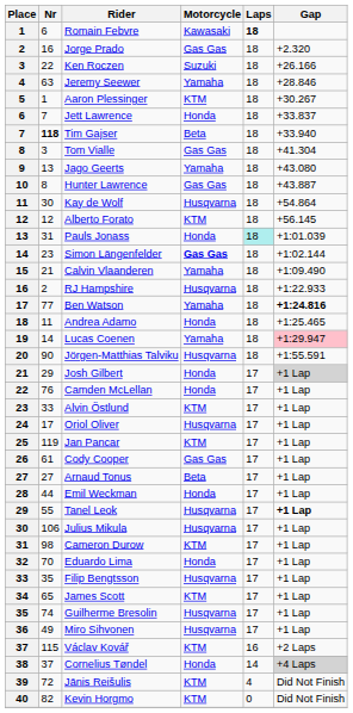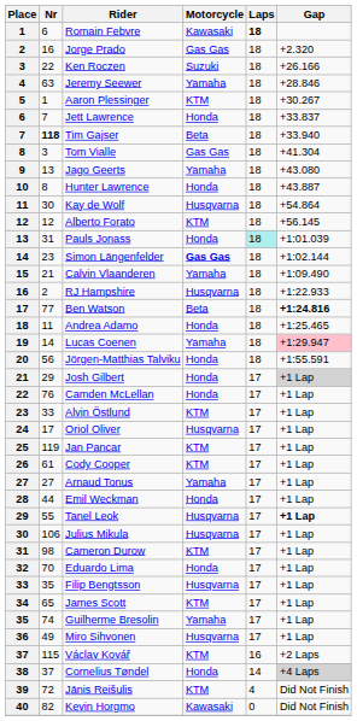 <table class="wikitable" style="font-size: 85%">
 <tr>
 <th>Place</th>
 <th>Nr</th>
 <th>Rider</th>
 <th>Motorcycle</th>
 <th>Laps</th>
 <th>Gap</th>
 </tr>
 <tr>
 <th>1</th>
 <td>6</td>
 <td> <a href='#'>Romain Febvre</a></td>
 <td><a href='#'>Kawasaki</a></td>
 <td><strong>18</strong></td>
 <td></td>
 </tr>
 <tr>
 <th>2</th>
 <td>16</td>
 <td> <a href='#'>Jorge Prado</a></td>
 <td><a href='#'>Gas Gas</a></td>
 <td>18</td>
 <td>+2.320</td>
 </tr>
 <tr>
 <th>3</th>
 <td>22</td>
 <td> <a href='#'>Ken Roczen</a></td>
 <td><a href='#'>Suzuki</a></td>
 <td>18</td>
 <td>+26.166</td>
 </tr>
 <tr>
 <th>4</th>
 <td>63</td>
 <td> <a href='#'>Jeremy Seewer</a></td>
 <td><a href='#'>Yamaha</a></td>
 <td>18</td>
 <td>+28.846</td>
 </tr>
 <tr>
 <th>5</th>
 <td>1</td>
 <td> <a href='#'>Aaron Plessinger</a></td>
 <td><a href='#'>KTM</a></td>
 <td>18</td>
 <td>+30.267</td>
 </tr>
 <tr>
 <th>6</th>
 <td>7</td>
 <td> <a href='#'>Jett Lawrence</a></td>
 <td><a href='#'>Honda</a></td>
 <td>18</td>
 <td>+33.837</td>
 </tr>
 <tr>
 <th>7</th>
 <td><strong>118</strong></td>
 <td> <a href='#'>Tim Gajser</a></td>
 <td><a href='#'>Beta</a></td>
 <td>18</td>
 <td>+33.940</td>
 </tr>
 <tr>
 <th>8</th>
 <td>3</td>
 <td> <a href='#'>Tom Vialle</a></td>
 <td><a href='#'>Gas Gas</a></td>
 <td>18</td>
 <td>+41.304</td>
 </tr>
 <tr>
 <th>9</th>
 <td>13</td>
 <td> <a href='#'>Jago Geerts</a></td>
 <td><a href='#'>Yamaha</a></td>
 <td>18</td>
 <td>+43.080</td>
 </tr>
 <tr>
 <th>10</th>
 <td>8</td>
 <td> <a href='#'>Hunter Lawrence</a></td>
-<td><a href='#'>Gas Gas</a></td>
+<td><a href='#'>Honda</a></td>
 <td>18</td>
 <td>+43.887</td>
 </tr>
 <tr>
 <th>11</th>
 <td>30</td>
 <td> <a href='#'>Kay de Wolf</a></td>
 <td><a href='#'>Husqvarna</a></td>
 <td>18</td>
 <td>+54.864</td>
 </tr>
 <tr>
 <th>12</th>
 <td>12</td>
 <td> <a href='#'>Alberto Forato</a></td>
 <td><a href='#'>KTM</a></td>
 <td>18</td>
 <td>+56.145</td>
 </tr>
 <tr>
 <th>13</th>
 <td>31</td>
 <td> <a href='#'>Pauls Jonass</a></td>
 <td><a href='#'>Honda</a></td>
 <td style="background: paleturquoise;">18</td>
 <td>+1:01.039</td>
 </tr>
 <tr>
 <th>14</th>
 <td>23</td>
 <td> <a href='#'>Simon Längenfelder</a></td>
 <td><strong><a href='#'>Gas Gas</a></strong></td>
 <td>18</td>
 <td>+1:02.144</td>
 </tr>
 <tr>
 <th>15</th>
 <td>21</td>
 <td> <a href='#'>Calvin Vlaanderen</a></td>
 <td><a href='#'>Yamaha</a></td>
 <td>18</td>
 <td>+1:09.490</td>
 </tr>
 <tr>
 <th>16</th>
 <td>2</td>
 <td> <a href='#'>RJ Hampshire</a></td>
 <td><a href='#'>Husqvarna</a></td>
 <td>18</td>
 <td>+1:22.933</td>
 </tr>
 <tr>
 <th>17</th>
 <td>77</td>
 <td> <a href='#'>Ben Watson</a></td>
-<td><a href='#'>Yamaha</a></td>
+<td><a href='#'>Beta</a></td>
 <td>18</td>
 <td><strong>+1:24.816</strong></td>
 </tr>
 <tr>
 <th>18</th>
 <td>11</td>
 <td> <a href='#'>Andrea Adamo</a></td>
 <td><a href='#'>Honda</a></td>
 <td>18</td>
 <td>+1:25.465</td>
 </tr>
 <tr>
 <th>19</th>
 <td>14</td>
 <td> <a href='#'>Lucas Coenen</a></td>
 <td><a href='#'>Yamaha</a></td>
 <td>18</td>
 <td style="background: pink;">+1:29.947</td>
 </tr>
 <tr>
 <th>20</th>
-<td>90</td>
+<td>56</td>
 <td> <a href='#'>Jörgen-Matthias Talviku</a></td>
-<td><a href='#'>Husqvarna</a></td>
+<td><a href='#'>Honda</a></td>
 <td>18</td>
 <td>+1:55.591</td>
 </tr>
 <tr>
 <th>21</th>
 <td>29</td>
 <td> <a href='#'>Josh Gilbert</a></td>
 <td><a href='#'>Honda</a></td>
 <td>17</td>
 <td style="background: lightgrey;">+1 Lap</td>
 </tr>
 <tr>
 <th>22</th>
 <td>76</td>
 <td> <a href='#'>Camden McLellan</a></td>
 <td><a href='#'>Honda</a></td>
 <td>17</td>
 <td>+1 Lap</td>
 </tr>
 <tr>
 <th>23</th>
 <td>33</td>
 <td> <a href='#'>Alvin Östlund</a></td>
 <td><a href='#'>KTM</a></td>
 <td>17</td>
 <td>+1 Lap</td>
 </tr>
 <tr>
 <th>24</th>
 <td>17</td>
 <td> <a href='#'>Oriol Oliver</a></td>
 <td><a href='#'>Husqvarna</a></td>
 <td>17</td>
 <td>+1 Lap</td>
 </tr>
 <tr>
 <th>25</th>
 <td>119</td>
 <td> <a href='#'>Jan Pancar</a></td>
 <td><a href='#'>KTM</a></td>
 <td>17</td>
 <td>+1 Lap</td>
 </tr>
 <tr>
 <th>26</th>
 <td>61</td>
 <td> <a href='#'>Cody Cooper</a></td>
-<td><a href='#'>Gas Gas</a></td>
+<td><a href='#'>KTM</a></td>
 <td>17</td>
 <td>+1 Lap</td>
 </tr>
 <tr>
 <th>27</th>
 <td>27</td>
 <td> <a href='#'>Arnaud Tonus</a></td>
-<td><a href='#'>Beta</a></td>
+<td><a href='#'>Yamaha</a></td>
 <td>17</td>
 <td>+1 Lap</td>
 </tr>
 <tr>
 <th>28</th>
 <td>44</td>
 <td> <a href='#'>Emil Weckman</a></td>
 <td><a href='#'>Honda</a></td>
 <td>17</td>
 <td>+1 Lap</td>
 </tr>
 <tr>
 <th>29</th>
 <td>55</td>
 <td> <a href='#'>Tanel Leok</a></td>
 <td><a href='#'>Husqvarna</a></td>
 <td>17</td>
 <td><strong>+1 Lap</strong></td>
 </tr>
 <tr>
 <th>30</th>
 <td>106</td>
 <td> <a href='#'>Julius Mikula</a></td>
 <td><a href='#'>Husqvarna</a></td>
 <td>17</td>
 <td>+1 Lap</td>
 </tr>
 <tr>
 <th>31</th>
 <td>98</td>
 <td> <a href='#'>Cameron Durow</a></td>
 <td><a href='#'>KTM</a></td>
 <td>17</td>
 <td>+1 Lap</td>
 </tr>
 <tr>
 <th>32</th>
 <td>70</td>
 <td> <a href='#'>Eduardo Lima</a></td>
 <td><a href='#'>Honda</a></td>
 <td>17</td>
 <td>+1 Lap</td>
 </tr>
 <tr>
 <th>33</th>
 <td>35</td>
 <td> <a href='#'>Filip Bengtsson</a></td>
 <td><a href='#'>Husqvarna</a></td>
 <td>17</td>
 <td>+1 Lap</td>
 </tr>
 <tr>
 <th>34</th>
 <td>65</td>
 <td> <a href='#'>James Scott</a></td>
 <td><a href='#'>KTM</a></td>
 <td>17</td>
 <td>+1 Lap</td>
 </tr>
 <tr>
 <th>35</th>
 <td>74</td>
 <td> <a href='#'>Guilherme Bresolin</a></td>
-<td><a href='#'>Husqvarna</a></td>
+<td><a href='#'>Yamaha</a></td>
 <td>17</td>
 <td>+1 Lap</td>
 </tr>
 <tr>
 <th>36</th>
 <td>49</td>
 <td> <a href='#'>Miro Sihvonen</a></td>
 <td><a href='#'>Husqvarna</a></td>
 <td>17</td>
 <td>+1 Lap</td>
 </tr>
 <tr>
 <th>37</th>
 <td>115</td>
 <td> <a href='#'>Václav Kovář</a></td>
 <td><a href='#'>KTM</a></td>
 <td>16</td>
 <td>+2 Laps</td>
 </tr>
 <tr>
 <th>38</th>
 <td>37</td>
 <td> <a href='#'>Cornelius Tøndel</a></td>
 <td><a href='#'>Honda</a></td>
 <td>14</td>
 <td style="background: lightgrey;">+4 Laps</td>
 </tr>
 <tr>
 <th>39</th>
 <td>72</td>
 <td> <a href='#'>Jānis Reišulis</a></td>
 <td><a href='#'>KTM</a></td>
 <td>4</td>
 <td>Did Not Finish</td>
 </tr>
 <tr>
 <th>40</th>
 <td>82</td>
 <td> <a href='#'>Kevin Horgmo</a></td>
-<td><a href='#'>KTM</a></td>
+<td><a href='#'>Kawasaki</a></td>
 <td>0</td>
 <td>Did Not Finish</td>
 </tr>
 <tr>
 </tr>
 </table>
